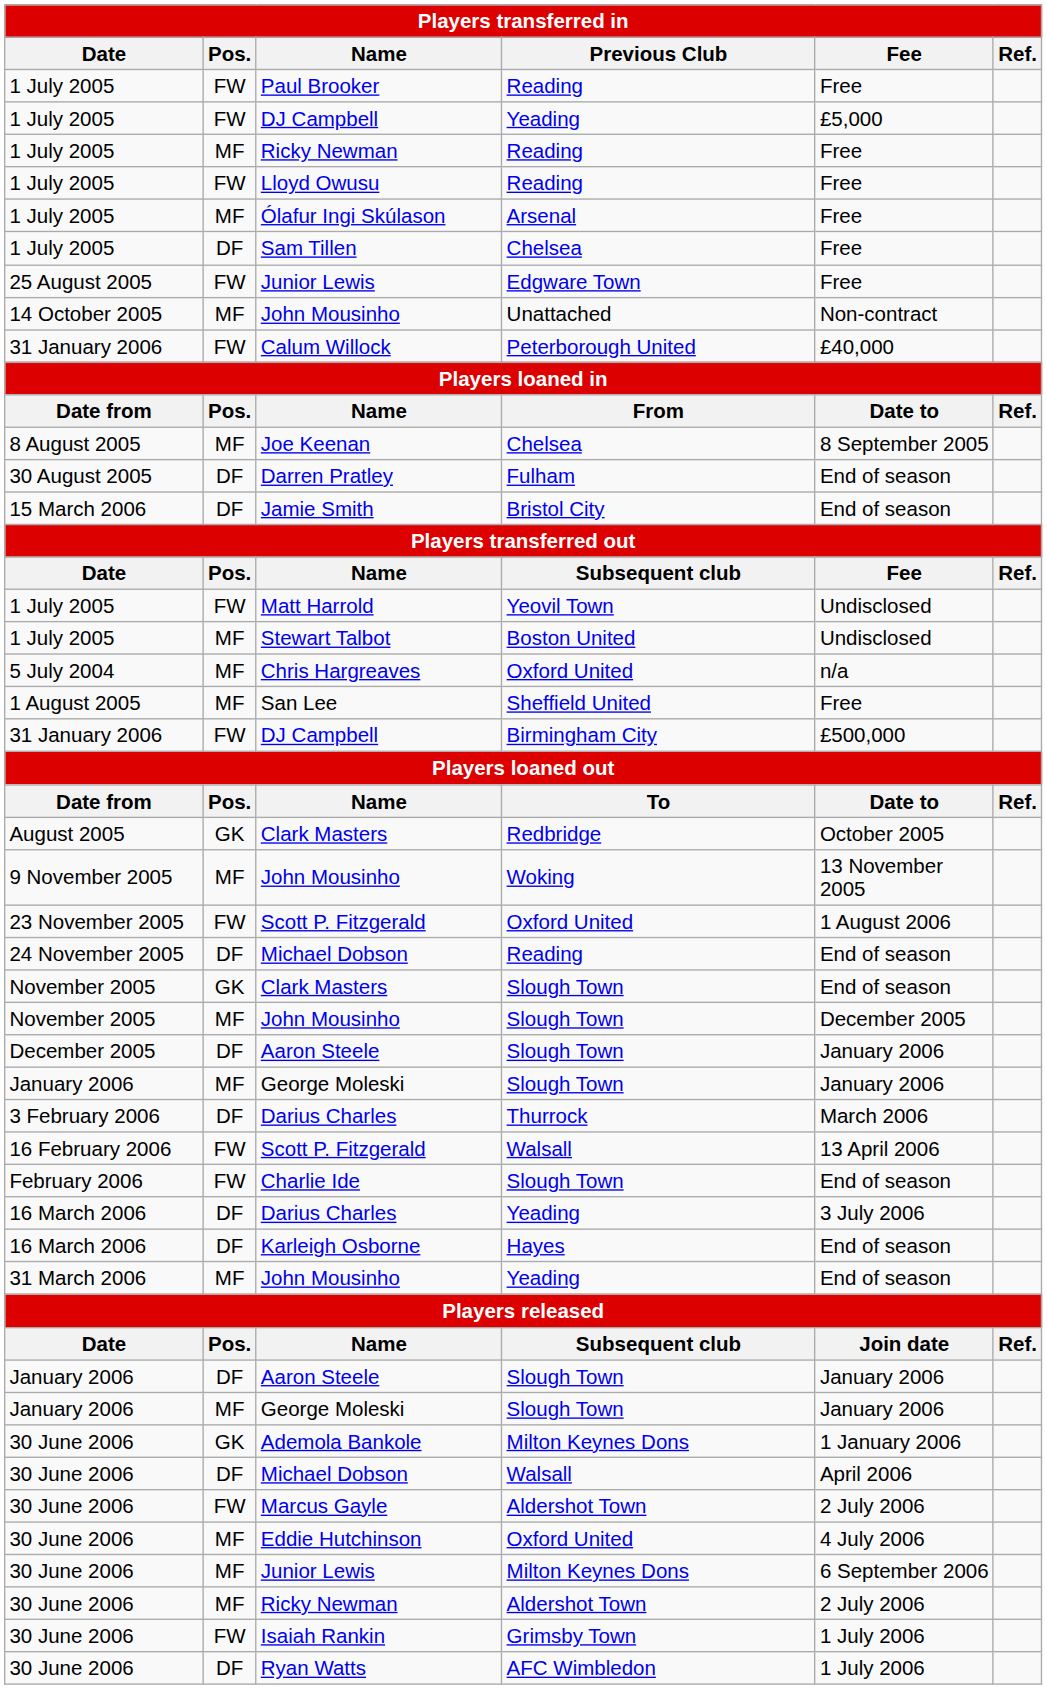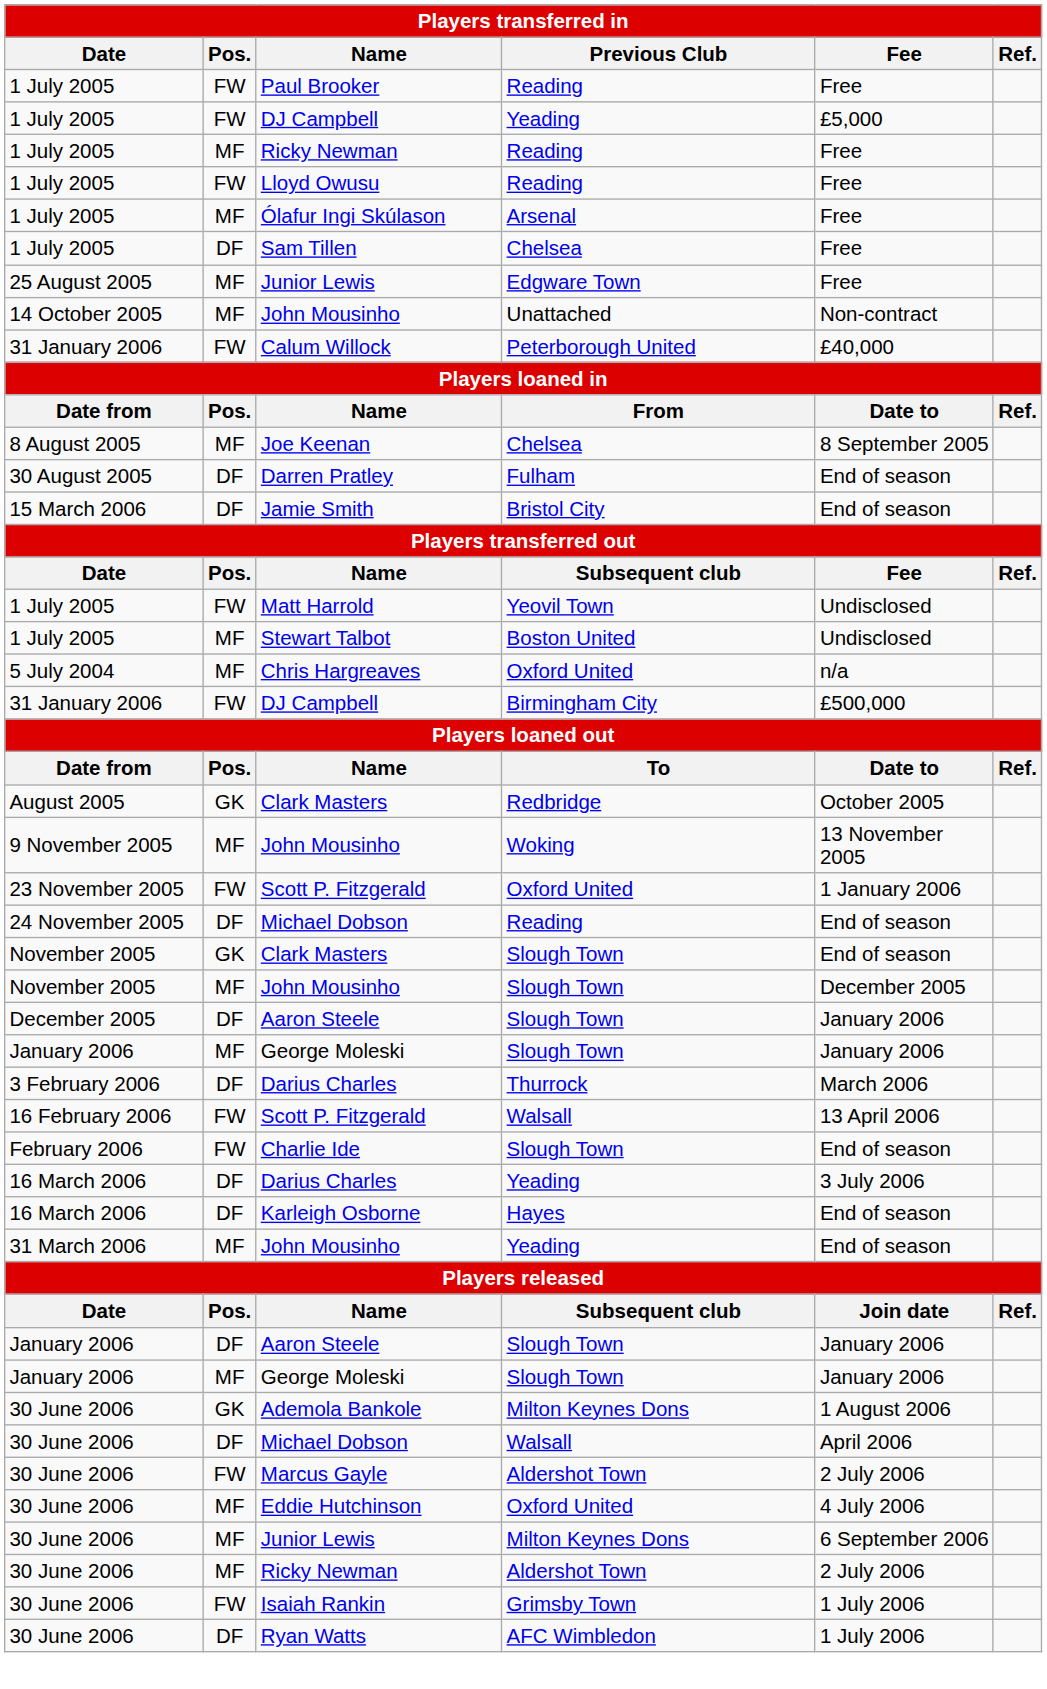 <table class="wikitable" style="font-size:95%;">
 <tr>
 <th colspan="6" style="background:#d00; color:white; text-align:center;">Players transferred in</th>
 </tr>
 <tr>
 <th style="width:140px;">Date</th>
 <th style="width:25px;">Pos.</th>
 <th style="width:175px;">Name</th>
 <th style="width:225px;">Previous Club</th>
 <th style="width:125px;">Fee</th>
 <th style="width:25px;">Ref.</th>
 </tr>
 <tr>
 <td>1 July 2005</td>
 <td style="text-align:center;">FW</td>
 <td> <a href='#'>Paul Brooker</a></td>
 <td> <a href='#'>Reading</a></td>
 <td>Free</td>
 <td></td>
 </tr>
 <tr>
 <td>1 July 2005</td>
 <td style="text-align:center;">FW</td>
 <td> <a href='#'>DJ Campbell</a></td>
 <td> <a href='#'>Yeading</a></td>
 <td>£5,000</td>
 <td></td>
 </tr>
 <tr>
 <td>1 July 2005</td>
 <td style="text-align:center;">MF</td>
 <td> <a href='#'>Ricky Newman</a></td>
 <td> <a href='#'>Reading</a></td>
 <td>Free</td>
 <td></td>
 </tr>
 <tr>
 <td>1 July 2005</td>
 <td style="text-align:center;">FW</td>
 <td> <a href='#'>Lloyd Owusu</a></td>
 <td> <a href='#'>Reading</a></td>
 <td>Free</td>
 <td></td>
 </tr>
 <tr>
 <td>1 July 2005</td>
 <td style="text-align:center;">MF</td>
 <td> <a href='#'>Ólafur Ingi Skúlason</a></td>
 <td> <a href='#'>Arsenal</a></td>
 <td>Free</td>
 <td></td>
 </tr>
 <tr>
 <td>1 July 2005</td>
 <td style="text-align:center;">DF</td>
 <td> <a href='#'>Sam Tillen</a></td>
 <td> <a href='#'>Chelsea</a></td>
 <td>Free</td>
 <td></td>
 </tr>
 <tr>
 <td>25 August 2005</td>
-<td style="text-align:center;">FW</td>
+<td style="text-align:center;">MF</td>
 <td> <a href='#'>Junior Lewis</a></td>
 <td> <a href='#'>Edgware Town</a></td>
 <td>Free</td>
 <td></td>
 </tr>
 <tr>
 <td>14 October 2005</td>
 <td style="text-align:center;">MF</td>
 <td> <a href='#'>John Mousinho</a></td>
 <td>Unattached</td>
 <td>Non-contract</td>
 <td></td>
 </tr>
 <tr>
 <td>31 January 2006</td>
 <td style="text-align:center;">FW</td>
 <td> <a href='#'>Calum Willock</a></td>
 <td> <a href='#'>Peterborough United</a></td>
 <td>£40,000</td>
 <td></td>
 </tr>
 <tr>
 <th colspan="6" style="background:#d00; color:white; text-align:center;">Players loaned in</th>
 </tr>
 <tr>
 <th>Date from</th>
 <th>Pos.</th>
 <th>Name</th>
 <th>From</th>
 <th>Date to</th>
 <th>Ref.</th>
 </tr>
 <tr>
 <td>8 August 2005</td>
 <td style="text-align:center;">MF</td>
 <td> <a href='#'>Joe Keenan</a></td>
 <td> <a href='#'>Chelsea</a></td>
 <td>8 September 2005</td>
 <td></td>
 </tr>
 <tr>
 <td>30 August 2005</td>
 <td style="text-align:center;">DF</td>
 <td> <a href='#'>Darren Pratley</a></td>
 <td> <a href='#'>Fulham</a></td>
 <td>End of season</td>
 <td></td>
 </tr>
 <tr>
 <td>15 March 2006</td>
 <td style="text-align:center;">DF</td>
 <td> <a href='#'>Jamie Smith</a></td>
 <td> <a href='#'>Bristol City</a></td>
 <td>End of season</td>
 <td></td>
 </tr>
 <tr>
 <th colspan="6" style="background:#d00; color:white; text-align:center;">Players transferred out</th>
 </tr>
 <tr>
 <th>Date</th>
 <th>Pos.</th>
 <th>Name</th>
 <th>Subsequent club</th>
 <th>Fee</th>
 <th>Ref.</th>
 </tr>
 <tr>
 <td>1 July 2005</td>
 <td style="text-align:center;">FW</td>
 <td> <a href='#'>Matt Harrold</a></td>
 <td> <a href='#'>Yeovil Town</a></td>
 <td>Undisclosed</td>
 <td></td>
 </tr>
 <tr>
 <td>1 July 2005</td>
 <td style="text-align:center;">MF</td>
 <td> <a href='#'>Stewart Talbot</a></td>
 <td> <a href='#'>Boston United</a></td>
 <td>Undisclosed</td>
 <td></td>
 </tr>
 <tr>
 <td>5 July 2004</td>
 <td style="text-align:center;">MF</td>
 <td> <a href='#'>Chris Hargreaves</a></td>
 <td> <a href='#'>Oxford United</a></td>
 <td>n/a</td>
 <td></td>
 </tr>
 <tr>
-<td>1 August 2005</td>
-<td style="text-align:center;">MF</td>
-<td> San Lee</td>
-<td> <a href='#'>Sheffield United</a></td>
-<td>Free</td>
-<td></td>
-</tr>
-<tr>
 <td>31 January 2006</td>
 <td style="text-align:center;">FW</td>
 <td> <a href='#'>DJ Campbell</a></td>
 <td> <a href='#'>Birmingham City</a></td>
 <td>£500,000</td>
 <td></td>
 </tr>
 <tr>
 <th colspan="6" style="background:#d00; color:white; text-align:center;">Players loaned out</th>
 </tr>
 <tr>
 <th>Date from</th>
 <th>Pos.</th>
 <th>Name</th>
 <th>To</th>
 <th>Date to</th>
 <th>Ref.</th>
 </tr>
 <tr>
 <td>August 2005</td>
 <td style="text-align:center;">GK</td>
 <td> <a href='#'>Clark Masters</a></td>
 <td> <a href='#'>Redbridge</a></td>
 <td>October 2005</td>
 <td></td>
 </tr>
 <tr>
 <td>9 November 2005</td>
 <td style="text-align:center;">MF</td>
 <td> <a href='#'>John Mousinho</a></td>
 <td> <a href='#'>Woking</a></td>
 <td>13 November 2005</td>
 <td></td>
 </tr>
 <tr>
 <td>23 November 2005</td>
 <td style="text-align:center;">FW</td>
 <td> <a href='#'>Scott P. Fitzgerald</a></td>
 <td> <a href='#'>Oxford United</a></td>
-<td>1 August 2006</td>
+<td>1 January 2006</td>
 <td></td>
 </tr>
 <tr>
 <td>24 November 2005</td>
 <td style="text-align:center;">DF</td>
 <td> <a href='#'>Michael Dobson</a></td>
 <td> <a href='#'>Reading</a></td>
 <td>End of season</td>
 <td></td>
 </tr>
 <tr>
 <td>November 2005</td>
 <td style="text-align:center;">GK</td>
 <td> <a href='#'>Clark Masters</a></td>
 <td> <a href='#'>Slough Town</a></td>
 <td>End of season</td>
 <td></td>
 </tr>
 <tr>
 <td>November 2005</td>
 <td style="text-align:center;">MF</td>
 <td> <a href='#'>John Mousinho</a></td>
 <td> <a href='#'>Slough Town</a></td>
 <td>December 2005</td>
 <td></td>
 </tr>
 <tr>
 <td>December 2005</td>
 <td style="text-align:center;">DF</td>
 <td> <a href='#'>Aaron Steele</a></td>
 <td> <a href='#'>Slough Town</a></td>
 <td>January 2006</td>
 <td></td>
 </tr>
 <tr>
 <td>January 2006</td>
 <td style="text-align:center;">MF</td>
 <td> George Moleski</td>
 <td> <a href='#'>Slough Town</a></td>
 <td>January 2006</td>
 <td></td>
 </tr>
 <tr>
 <td>3 February 2006</td>
 <td style="text-align:center;">DF</td>
 <td> <a href='#'>Darius Charles</a></td>
 <td> <a href='#'>Thurrock</a></td>
 <td>March 2006</td>
 <td></td>
 </tr>
 <tr>
 <td>16 February 2006</td>
 <td style="text-align:center;">FW</td>
 <td> <a href='#'>Scott P. Fitzgerald</a></td>
 <td> <a href='#'>Walsall</a></td>
 <td>13 April 2006</td>
 <td></td>
 </tr>
 <tr>
 <td>February 2006</td>
 <td style="text-align:center;">FW</td>
 <td> <a href='#'>Charlie Ide</a></td>
 <td> <a href='#'>Slough Town</a></td>
 <td>End of season</td>
 <td></td>
 </tr>
 <tr>
 <td>16 March 2006</td>
 <td style="text-align:center;">DF</td>
 <td> <a href='#'>Darius Charles</a></td>
 <td> <a href='#'>Yeading</a></td>
 <td>3 July 2006</td>
 <td></td>
 </tr>
 <tr>
 <td>16 March 2006</td>
 <td style="text-align:center;">DF</td>
 <td> <a href='#'>Karleigh Osborne</a></td>
 <td> <a href='#'>Hayes</a></td>
 <td>End of season</td>
 <td></td>
 </tr>
 <tr>
 <td>31 March 2006</td>
 <td style="text-align:center;">MF</td>
 <td> <a href='#'>John Mousinho</a></td>
 <td> <a href='#'>Yeading</a></td>
 <td>End of season</td>
 <td></td>
 </tr>
 <tr>
 <th colspan="6" style="background:#d00; color:white; text-align:center;">Players released</th>
 </tr>
 <tr>
 <th>Date</th>
 <th>Pos.</th>
 <th>Name</th>
 <th>Subsequent club</th>
 <th>Join date</th>
 <th>Ref.</th>
 </tr>
 <tr>
 <td>January 2006</td>
 <td style="text-align:center;">DF</td>
 <td> <a href='#'>Aaron Steele</a></td>
 <td> <a href='#'>Slough Town</a></td>
 <td>January 2006</td>
 <td></td>
 </tr>
 <tr>
 <td>January 2006</td>
 <td style="text-align:center;">MF</td>
 <td> George Moleski</td>
 <td> <a href='#'>Slough Town</a></td>
 <td>January 2006</td>
 <td></td>
 </tr>
 <tr>
 <td>30 June 2006</td>
 <td style="text-align:center;">GK</td>
 <td> <a href='#'>Ademola Bankole</a></td>
 <td> <a href='#'>Milton Keynes Dons</a></td>
-<td>1 January 2006</td>
+<td>1 August 2006</td>
 <td></td>
 </tr>
 <tr>
 <td>30 June 2006</td>
 <td style="text-align:center;">DF</td>
 <td> <a href='#'>Michael Dobson</a></td>
 <td> <a href='#'>Walsall</a></td>
 <td>April 2006</td>
 <td></td>
 </tr>
 <tr>
 <td>30 June 2006</td>
 <td style="text-align:center;">FW</td>
 <td> <a href='#'>Marcus Gayle</a></td>
 <td> <a href='#'>Aldershot Town</a></td>
 <td>2 July 2006</td>
 <td></td>
 </tr>
 <tr>
 <td>30 June 2006</td>
 <td style="text-align:center;">MF</td>
 <td> <a href='#'>Eddie Hutchinson</a></td>
 <td> <a href='#'>Oxford United</a></td>
 <td>4 July 2006</td>
 <td></td>
 </tr>
 <tr>
 <td>30 June 2006</td>
 <td style="text-align:center;">MF</td>
 <td> <a href='#'>Junior Lewis</a></td>
 <td> <a href='#'>Milton Keynes Dons</a></td>
 <td>6 September 2006</td>
 <td></td>
 </tr>
 <tr>
 <td>30 June 2006</td>
 <td style="text-align:center;">MF</td>
 <td> <a href='#'>Ricky Newman</a></td>
 <td> <a href='#'>Aldershot Town</a></td>
 <td>2 July 2006</td>
 <td></td>
 </tr>
 <tr>
 <td>30 June 2006</td>
 <td style="text-align:center;">FW</td>
 <td> <a href='#'>Isaiah Rankin</a></td>
 <td> <a href='#'>Grimsby Town</a></td>
 <td>1 July 2006</td>
 <td></td>
 </tr>
 <tr>
 <td>30 June 2006</td>
 <td style="text-align:center;">DF</td>
 <td> <a href='#'>Ryan Watts</a></td>
 <td> <a href='#'>AFC Wimbledon</a></td>
 <td>1 July 2006</td>
 <td></td>
 </tr>
 </table>
